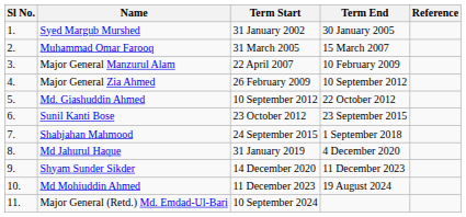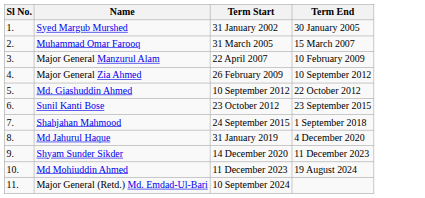 <table class="wikitable">
 <tr>
 <th>Sl No.</th>
 <th>Name</th>
 <th>Term Start</th>
 <th>Term End</th>
-<th>Reference</th>
 </tr>
 <tr>
 <td>1.</td>
 <td><a href='#'>Syed Margub Murshed</a></td>
 <td>31 January 2002</td>
 <td>30 January 2005</td>
-<td></td>
 </tr>
 <tr>
 <td>2.</td>
 <td><a href='#'>Muhammad Omar Farooq</a></td>
 <td>31 March 2005</td>
 <td>15 March 2007</td>
-<td></td>
 </tr>
 <tr>
 <td>3.</td>
 <td>Major General <a href='#'>Manzurul Alam</a></td>
 <td>22 April 2007</td>
 <td>10 February 2009</td>
-<td></td>
 </tr>
 <tr>
 <td>4.</td>
 <td>Major General <a href='#'>Zia Ahmed</a></td>
 <td>26 February 2009</td>
 <td>10 September 2012</td>
-<td></td>
 </tr>
 <tr>
 <td>5.</td>
 <td><a href='#'>Md. Giashuddin Ahmed</a></td>
 <td>10 September 2012</td>
 <td>22 October 2012</td>
-<td></td>
 </tr>
 <tr>
 <td>6.</td>
 <td><a href='#'>Sunil Kanti Bose</a></td>
 <td>23 October 2012</td>
 <td>23 September 2015</td>
-<td></td>
 </tr>
 <tr>
 <td>7.</td>
 <td><a href='#'>Shahjahan Mahmood</a></td>
 <td>24 September 2015</td>
 <td>1 September 2018</td>
-<td></td>
 </tr>
 <tr>
 <td>8.</td>
 <td><a href='#'>Md Jahurul Haque</a></td>
 <td>31 January 2019</td>
 <td>4 December 2020</td>
-<td></td>
 </tr>
 <tr>
 <td>9.</td>
 <td><a href='#'>Shyam Sunder Sikder</a></td>
 <td>14 December 2020</td>
 <td>11 December 2023</td>
-<td></td>
 </tr>
 <tr>
 <td>10.</td>
 <td><a href='#'>Md Mohiuddin Ahmed</a></td>
 <td>11 December 2023</td>
 <td>19 August 2024</td>
-<td></td>
 </tr>
 <tr>
 <td>11.</td>
 <td>Major General (Retd.) <a href='#'>Md. Emdad-Ul-Bari</a></td>
 <td>10 September 2024</td>
 <td></td>
-<td></td>
 </tr>
 </table>
